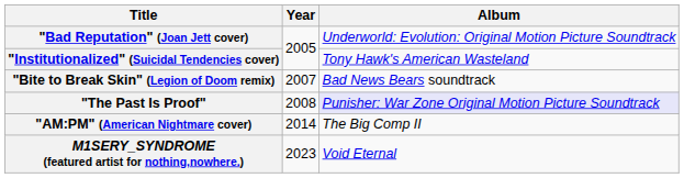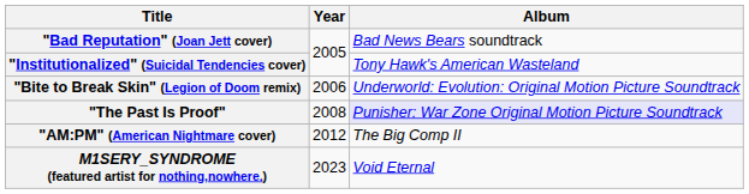 <table class="wikitable plainrowheaders" style="text-align:center;">
 <tr>
 <th scope=col>Title</th>
 <th scope=col>Year</th>
 <th scope=col>Album</th>
 </tr>
 <tr>
 <th scope="row">"<a href='#'>Bad Reputation</a>" <small>(<a href='#'>Joan Jett</a> cover)</small></th>
 <td rowspan="2">2005</td>
-<td style="text-align:left;"><em><a href='#'>Underworld: Evolution: Original Motion Picture Soundtrack</a></em></td>
+<td style="text-align:left;"><em><a href='#'>Bad News Bears</a></em> soundtrack</td>
 </tr>
 <tr>
 <th scope="row">"<a href='#'>Institutionalized</a>" <small>(<a href='#'>Suicidal Tendencies</a> cover)</small></th>
 <td style="text-align:left;"><em><a href='#'>Tony Hawk's American Wasteland</a></em></td>
 </tr>
 <tr>
 <th scope="row">"Bite to Break Skin" <small>(<a href='#'>Legion of Doom</a> remix)</small></th>
-<td>2007</td>
-<td style="text-align:left;"><em><a href='#'>Bad News Bears</a></em> soundtrack</td>
+<td>2006</td>
+<td style="text-align:left;"><em><a href='#'>Underworld: Evolution: Original Motion Picture Soundtrack</a></em></td>
 </tr>
 <tr>
 <th scope="row">"The Past Is Proof"</th>
 <td>2008</td>
 <td style="background: lavender; text-align:left;"><em><a href='#'>Punisher: War Zone Original Motion Picture Soundtrack</a></em></td>
 </tr>
 <tr>
 <th scope="row">"AM:PM" <small>(<a href='#'>American Nightmare</a> cover)</small></th>
-<td>2014</td>
+<td>2012</td>
 <td style="text-align:left;"><em>The Big Comp II</em></td>
 </tr>
 <tr>
 <th scope="row"><em>M1SERY_SYNDROME</em> <br><small>(featured artist for <a href='#'>nothing,nowhere.</a>)</small></th>
 <td>2023</td>
 <td style="text-align:left;"><em><a href='#'>Void Eternal</a></em></td>
 </tr>
 </table>
